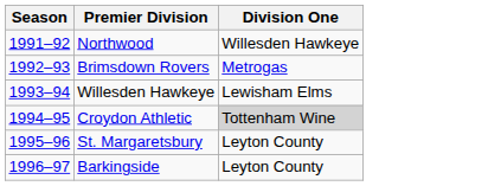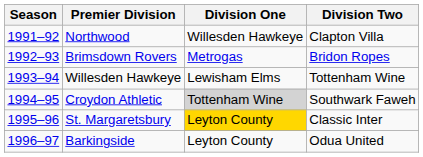 <table class="wikitable" style="text-align: left">
 <tr>
 <th>Season</th>
 <th>Premier Division</th>
 <th>Division One</th>
+<th>Division Two</th>
 </tr>
 <tr>
 <td><a href='#'>1991–92</a></td>
 <td><a href='#'>Northwood</a></td>
 <td>Willesden Hawkeye</td>
+<td>Clapton Villa</td>
 </tr>
 <tr>
 <td><a href='#'>1992–93</a></td>
 <td><a href='#'>Brimsdown Rovers</a></td>
 <td><a href='#'>Metrogas</a></td>
+<td><a href='#'>Bridon Ropes</a></td>
 </tr>
 <tr>
 <td><a href='#'>1993–94</a></td>
 <td>Willesden Hawkeye</td>
 <td>Lewisham Elms</td>
+<td>Tottenham Wine</td>
 </tr>
 <tr>
 <td><a href='#'>1994–95</a></td>
 <td><a href='#'>Croydon Athletic</a></td>
 <td style="background: lightgrey;">Tottenham Wine</td>
+<td>Southwark Faweh</td>
 </tr>
 <tr>
 <td><a href='#'>1995–96</a></td>
 <td><a href='#'>St. Margaretsbury</a></td>
-<td>Leyton County</td>
+<td style="background: gold;">Leyton County</td>
+<td>Classic Inter</td>
 </tr>
 <tr>
 <td><a href='#'>1996–97</a></td>
 <td><a href='#'>Barkingside</a></td>
 <td>Leyton County</td>
+<td>Odua United</td>
 </tr>
 </table>
